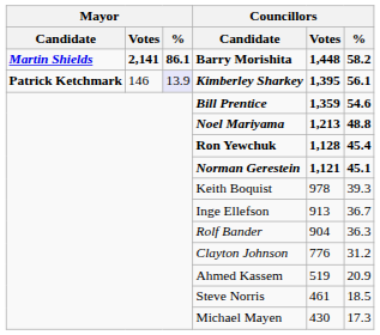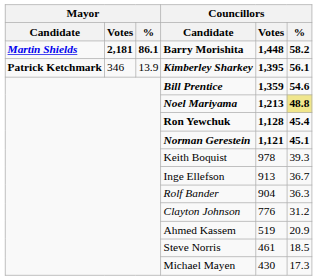 <table class="wikitable collapsible collapsed" align="right">
 <tr>
 <th colspan=3>Mayor</th>
 <th colspan=3>Councillors</th>
 </tr>
 <tr>
 <th>Candidate</th>
 <th>Votes</th>
 <th>%</th>
 <th>Candidate</th>
 <th>Votes</th>
 <th>%</th>
 </tr>
 <tr>
 <td><strong><em><a href='#'>Martin Shields</a></em></strong></td>
-<td><strong>2,141</strong></td>
+<td><strong>2,181</strong></td>
 <td><strong>86.1</strong></td>
 <td><strong>Barry Morishita</strong></td>
 <td><strong>1,448</strong></td>
 <td><strong>58.2</strong></td>
 </tr>
 <tr>
 <td><strong>Patrick Ketchmark</strong></td>
-<td>146</td>
-<td style="background: lavender;">13.9</td>
+<td>346</td>
+<td>13.9</td>
 <td><strong><em>Kimberley Sharkey</em></strong></td>
 <td><strong>1,395</strong></td>
 <td><strong>56.1</strong></td>
 </tr>
 <tr>
 <td rowspan=11 colspan=3></td>
 <td><strong><em>Bill Prentice</em></strong></td>
 <td><strong>1,359</strong></td>
 <td><strong>54.6</strong></td>
 </tr>
 <tr>
 <td><strong><em>Noel Mariyama</em></strong></td>
 <td><strong>1,213</strong></td>
-<td><strong>48.8</strong></td>
+<td style="background: khaki;"><strong>48.8</strong></td>
 </tr>
 <tr>
 <td><strong>Ron Yewchuk</strong></td>
 <td><strong>1,128</strong></td>
 <td><strong>45.4</strong></td>
 </tr>
 <tr>
 <td><strong><em>Norman Gerestein</em></strong></td>
 <td><strong>1,121</strong></td>
 <td><strong>45.1</strong></td>
 </tr>
 <tr>
 <td>Keith Boquist</td>
 <td>978</td>
 <td>39.3</td>
 </tr>
 <tr>
 <td>Inge Ellefson</td>
 <td>913</td>
 <td>36.7</td>
 </tr>
 <tr>
 <td><em>Rolf Bander</em></td>
 <td>904</td>
 <td>36.3</td>
 </tr>
 <tr>
 <td><em>Clayton Johnson</em></td>
 <td>776</td>
 <td>31.2</td>
 </tr>
 <tr>
 <td>Ahmed Kassem</td>
 <td>519</td>
 <td>20.9</td>
 </tr>
 <tr>
 <td>Steve Norris</td>
 <td>461</td>
 <td>18.5</td>
 </tr>
 <tr>
 <td>Michael Mayen</td>
 <td>430</td>
 <td>17.3</td>
 </tr>
 </table>
